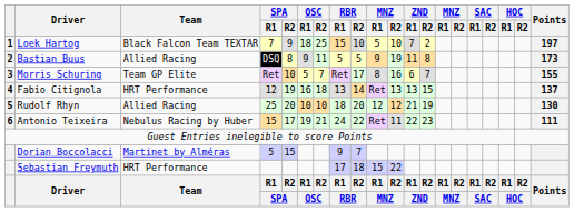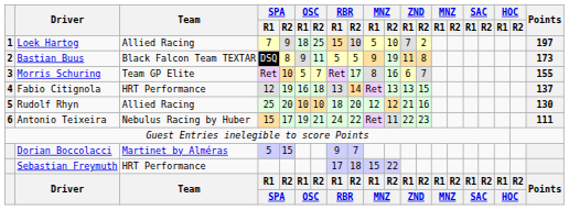 <table class="wikitable" style="font-size:85%;">
 <tr>
 <th rowspan=2></th>
 <th rowspan=2>Driver</th>
 <th rowspan=2>Team</th>
 <th colspan=2><a href='#'>SPA</a><br></th>
 <th colspan=2><a href='#'>OSC</a><br></th>
 <th colspan=2><a href='#'>RBR</a><br></th>
 <th colspan=2><a href='#'>MNZ</a><br></th>
 <th colspan=2><a href='#'>ZND</a><br></th>
 <th colspan=2><a href='#'>MNZ</a><br></th>
 <th colspan=2><a href='#'>SAC</a><br></th>
 <th colspan=2><a href='#'>HOC</a><br></th>
 <th rowspan=2>Points</th>
 </tr>
 <tr>
 <th>R1</th>
 <th>R2</th>
 <th>R1</th>
 <th>R2</th>
 <th>R1</th>
 <th>R2</th>
 <th>R1</th>
 <th>R2</th>
 <th>R1</th>
 <th>R2</th>
 <th>R1</th>
 <th>R2</th>
 <th>R1</th>
 <th>R2</th>
 <th>R1</th>
 <th>R2</th>
 </tr>
 <tr>
 <th>1</th>
 <td> <a href='#'>Loek Hartog</a></td>
-<td> Black Falcon Team TEXTAR</td>
+<td> Allied Racing</td>
 <td align=center style="background:#ffffbf;">7</td>
 <td align=center style="background:#dfdfdf;">9</td>
 <td align=center style="background:#dfffdf;">18</td>
 <td align=center style="background:#dfffdf;">25</td>
 <td align=center style="background:#ffdf9f;">15</td>
 <td align=center style="background:#dfdfdf;">10</td>
 <td align=center style="background:#ffffbf;">5</td>
 <td align=center style="background:#ffffbf;">10</td>
 <td align=center style="background:#dfdfdf;">7</td>
 <td align=center style="background:#ffffbf;">2</td>
 <td align=center></td>
 <td align=center></td>
 <td align=center></td>
 <td align=center></td>
 <td align=center></td>
 <td align=center></td>
 <th>197</th>
 </tr>
 <tr>
 <th>2</th>
 <td> <a href='#'>Bastian Buus</a></td>
-<td> Allied Racing</td>
+<td> Black Falcon Team TEXTAR</td>
 <td align=center style="background:#000000; color:white;">DSQ</td>
 <td align=center style="background:#ffffbf;">8</td>
 <td align=center style="background:#dfdfdf;">9</td>
 <td align=center style="background:#dfffdf;">11</td>
 <td align=center style="background:#ffffbf;">5</td>
 <td align=center style="background:#ffffbf;">5</td>
 <td align=center style="background:#ffdf9f;">9</td>
 <td align=center style="background:#dfffdf;">19</td>
 <td align=center style="background:#ffdf9f;">11</td>
 <td align=center style="background:#ffdf9f;">8</td>
 <td align=center></td>
 <td align=center></td>
 <td align=center></td>
 <td align=center></td>
 <td align=center></td>
 <td align=center></td>
 <th>173</th>
 </tr>
 <tr>
 <th>3</th>
 <td> <a href='#'>Morris Schuring</a></td>
 <td> Team GP Elite</td>
 <td align=center style="background:#efcfff;">Ret</td>
 <td align=center style="background:#ffdf9f;">10</td>
 <td align=center style="background:#ffffbf;">5</td>
 <td align=center style="background:#ffffbf;">7</td>
 <td align=center style="background:#efcfff;">Ret</td>
 <td align=center style="background:#dfffdf;">17</td>
 <td align=center style="background:#dfdfdf;">8</td>
 <td align=center style="background:#dfffdf;">16</td>
 <td align=center style="background:#ffffbf;">6</td>
 <td align=center style="background:#dfdfdf;">7</td>
 <td align=center></td>
 <td align=center></td>
 <td align=center></td>
 <td align=center></td>
 <td align=center></td>
 <td align=center></td>
 <th>155</th>
 </tr>
 <tr>
 <th>4</th>
 <td> Fabio Citignola</td>
 <td> HRT Performance</td>
 <td align=center style="background:#dfdfdf;">12</td>
 <td align=center style="background:#dfffdf;">19</td>
 <td align=center style="background:#dfffdf;">16</td>
 <td align=center style="background:#dfffdf;">18</td>
 <td align=center style="background:#dfdfdf;">13</td>
 <td align=center style="background:#ffdf9f;">14</td>
 <td align=center style="background:#efcfff;">Ret</td>
 <td align=center style="background:#dfffdf;">13</td>
 <td align=center style="background:#dfffdf;">13</td>
 <td align=center style="background:#dfffdf;">15</td>
 <td align=center></td>
 <td align=center></td>
 <td align=center></td>
 <td align=center></td>
 <td align=center></td>
 <td align=center></td>
 <th>137</th>
 </tr>
 <tr>
 <th>5</th>
 <td> Rudolf Rhyn</td>
 <td> Allied Racing</td>
 <td align=center style="background:#dfffdf;">25</td>
 <td align=center style="background:#dfffdf;">20</td>
 <td align=center style="background:#ffdf9f;">10</td>
 <td align=center style="background:#ffdf9f;">10</td>
 <td align=center style="background:#dfffdf;">18</td>
 <td align=center style="background:#dfffdf;">20</td>
 <td align=center style="background:#dfffdf;">12</td>
 <td align=center style="background:#ffdf9f;">12</td>
 <td align=center style="background:#dfffdf;">21</td>
-<td align=center style="background:#dfffdf;">19</td>
+<td align=center style="background:#dfffdf;">16</td>
 <td align=center></td>
 <td align=center></td>
 <td align=center></td>
 <td align=center></td>
 <td align=center></td>
 <td align=center></td>
 <th>130</th>
 </tr>
 <tr>
 <th>6</th>
 <td> Antonio Teixeira</td>
 <td> Nebulus Racing by Huber</td>
 <td align=center style="background:#ffdf9f;">15</td>
 <td align=center style="background:#dfffdf;">17</td>
 <td align=center style="background:#dfffdf;">19</td>
 <td align=center style="background:#dfffdf;">21</td>
 <td align=center style="background:#dfffdf;">24</td>
 <td align=center style="background:#dfffdf;">22</td>
 <td align=center style="background:#efcfff;">Ret</td>
 <td align=center style="background:#dfdfdf;">11</td>
 <td align=center style="background:#dfffdf;">22</td>
 <td align=center style="background:#dfffdf;">23</td>
 <td align=center></td>
 <td align=center></td>
 <td align=center></td>
 <td align=center></td>
 <td align=center></td>
 <td align=center></td>
 <th>111</th>
 </tr>
 <tr>
 <td colspan=18 align=center><em>Guest Entries inelegible to score Points</em></td>
 </tr>
 <tr>
 <th></th>
 <td> <a href='#'>Dorian Boccolacci</a></td>
 <td> <a href='#'>Martinet by Alméras</a></td>
 <td align=center style="background:#cfcfff;">5</td>
 <td align=center style="background:#cfcfff;">15</td>
 <td align=center></td>
 <td align=center></td>
 <td align=center style="background:#cfcfff;">9</td>
 <td align=center style="background:#cfcfff;">7</td>
 <td align=center></td>
 <td align=center></td>
 <td align=center></td>
 <td align=center></td>
 <td align=center></td>
 <td align=center></td>
 <td align=center></td>
 <td align=center></td>
 <td align=center></td>
 <td align=center></td>
 <th></th>
 </tr>
 <tr>
 <th></th>
 <td> <a href='#'>Sebastian Freymuth</a></td>
 <td> HRT Performance</td>
 <td align=center></td>
 <td align=center></td>
 <td align=center></td>
 <td align=center></td>
 <td align=center style="background:#cfcfff;">17</td>
 <td align=center style="background:#cfcfff;">18</td>
 <td align=center style="background:#cfcfff;">15</td>
 <td align=center style="background:#cfcfff;">22</td>
 <td align=center></td>
 <td align=center></td>
 <td align=center></td>
 <td align=center></td>
 <td align=center></td>
 <td align=center></td>
 <td align=center></td>
 <td align=center></td>
 <th></th>
 </tr>
 <tr>
 <th rowspan=2></th>
 <th rowspan=2>Driver</th>
 <th rowspan=2>Team</th>
 <th>R1</th>
 <th>R2</th>
 <th>R1</th>
 <th>R2</th>
 <th>R1</th>
 <th>R2</th>
 <th>R1</th>
 <th>R2</th>
 <th>R1</th>
 <th>R2</th>
 <th>R1</th>
 <th>R2</th>
 <th>R1</th>
 <th>R2</th>
 <th>R1</th>
 <th>R2</th>
 <th rowspan=2>Points</th>
 </tr>
 <tr>
 <th colspan=2><a href='#'>SPA</a><br></th>
 <th colspan=2><a href='#'>OSC</a><br></th>
 <th colspan=2><a href='#'>RBR</a><br></th>
 <th colspan=2><a href='#'>MNZ</a><br></th>
 <th colspan=2><a href='#'>ZND</a><br></th>
 <th colspan=2><a href='#'>MNZ</a><br></th>
 <th colspan=2><a href='#'>SAC</a><br></th>
 <th colspan=2><a href='#'>HOC</a><br></th>
 </tr>
 </table>
